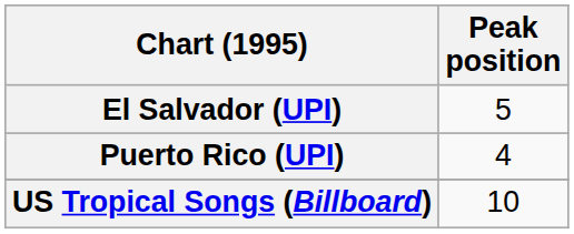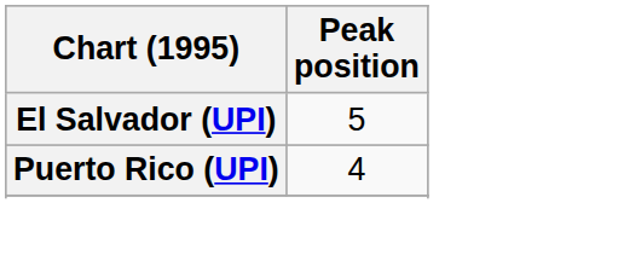 <table class="wikitable sortable plainrowheaders">
 <tr>
 <th>Chart (1995)</th>
 <th>Peak<br>position</th>
 </tr>
 <tr>
 <th scope="row">El Salvador (<a href='#'>UPI</a>)</th>
 <td style="text-align:center;">5</td>
 </tr>
 <tr>
 <th scope="row">Puerto Rico (<a href='#'>UPI</a>)</th>
 <td style="text-align:center;">4</td>
 </tr>
 <tr>
 </tr>
 <tr>
 </tr>
-<tr>
-<th scope="row">US <a href='#'>Tropical Songs</a> (<em><a href='#'>Billboard</a></em>)</th>
-<td style="text-align:center;">10</td>
-</tr>
 </table>
